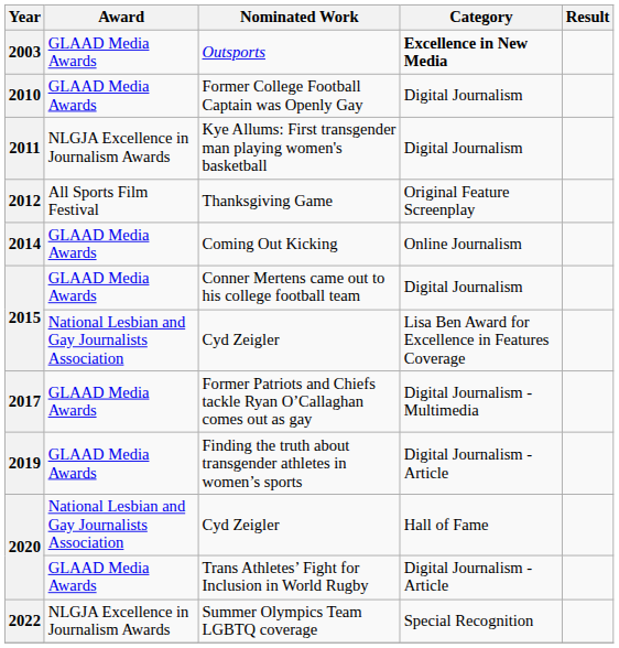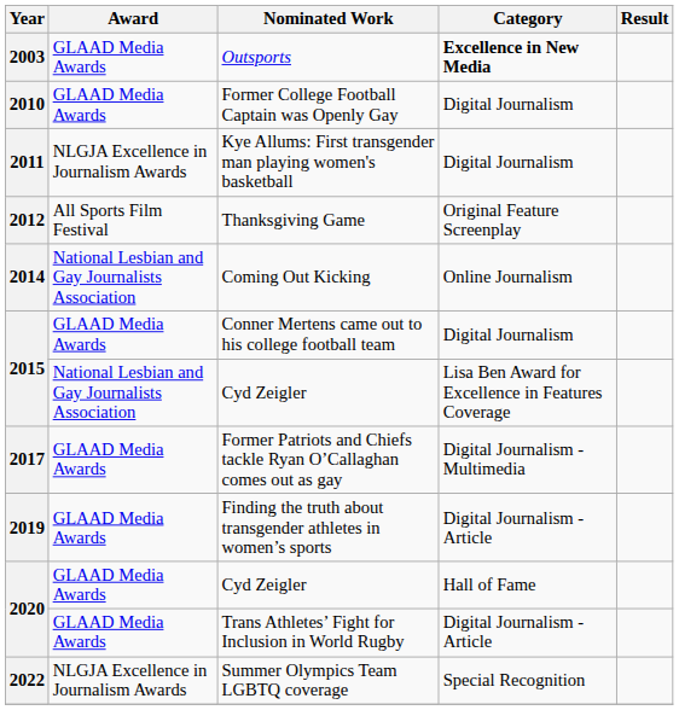 <table class="wikitable">
 <tr>
 <th scope="col">Year</th>
 <th scope="col">Award</th>
 <th scope="col">Nominated Work</th>
 <th scope="col">Category</th>
 <th scope="col">Result</th>
 </tr>
 <tr>
 <th scope="row">2003</th>
 <td><a href='#'>GLAAD Media Awards</a></td>
 <td><em><a href='#'>Outsports</a></em></td>
 <td><strong>Excellence in New Media</strong></td>
 <td></td>
 </tr>
 <tr>
 <th scope="row">2010</th>
 <td><a href='#'>GLAAD Media Awards</a></td>
 <td>Former College Football Captain was Openly Gay</td>
 <td>Digital Journalism</td>
 <td></td>
 </tr>
 <tr>
 <th scope="row">2011</th>
 <td>NLGJA Excellence in Journalism Awards</td>
 <td>Kye Allums: First transgender man playing women's basketball</td>
 <td>Digital Journalism</td>
 <td></td>
 </tr>
 <tr>
 <th scope="row">2012</th>
 <td>All Sports Film Festival</td>
 <td>Thanksgiving Game</td>
 <td>Original Feature Screenplay</td>
 <td></td>
 </tr>
 <tr>
 <th scope="row">2014</th>
-<td><a href='#'>GLAAD Media Awards</a></td>
+<td><a href='#'>National Lesbian and Gay Journalists Association</a></td>
 <td>Coming Out Kicking</td>
 <td>Online Journalism</td>
 <td></td>
 </tr>
 <tr>
 <th scope="row" rowspan="2">2015</th>
 <td><a href='#'>GLAAD Media Awards</a></td>
 <td>Conner Mertens came out to his college football team</td>
 <td>Digital Journalism</td>
 <td></td>
 </tr>
 <tr>
 <td><a href='#'>National Lesbian and Gay Journalists Association</a></td>
 <td>Cyd Zeigler</td>
 <td>Lisa Ben Award for Excellence in Features Coverage</td>
 <td></td>
 </tr>
 <tr>
 <th scope="row">2017</th>
 <td><a href='#'>GLAAD Media Awards</a></td>
 <td>Former Patriots and Chiefs tackle Ryan O’Callaghan comes out as gay</td>
 <td>Digital Journalism - Multimedia</td>
 <td></td>
 </tr>
 <tr>
 <th scope="row">2019</th>
 <td><a href='#'>GLAAD Media Awards</a></td>
 <td>Finding the truth about transgender athletes in women’s sports</td>
 <td>Digital Journalism - Article</td>
 <td></td>
 </tr>
 <tr>
 <th scope="row" rowspan="2">2020</th>
-<td><a href='#'>National Lesbian and Gay Journalists Association</a></td>
+<td><a href='#'>GLAAD Media Awards</a></td>
 <td>Cyd Zeigler</td>
 <td>Hall of Fame</td>
 <td></td>
 </tr>
 <tr>
 <td><a href='#'>GLAAD Media Awards</a></td>
 <td>Trans Athletes’ Fight for Inclusion in World Rugby</td>
 <td>Digital Journalism - Article</td>
 <td></td>
 </tr>
 <tr>
 <th scope="row">2022</th>
 <td>NLGJA Excellence in Journalism Awards</td>
 <td>Summer Olympics Team LGBTQ coverage</td>
 <td>Special Recognition</td>
 <td></td>
 </tr>
 <tr>
 </tr>
 </table>
